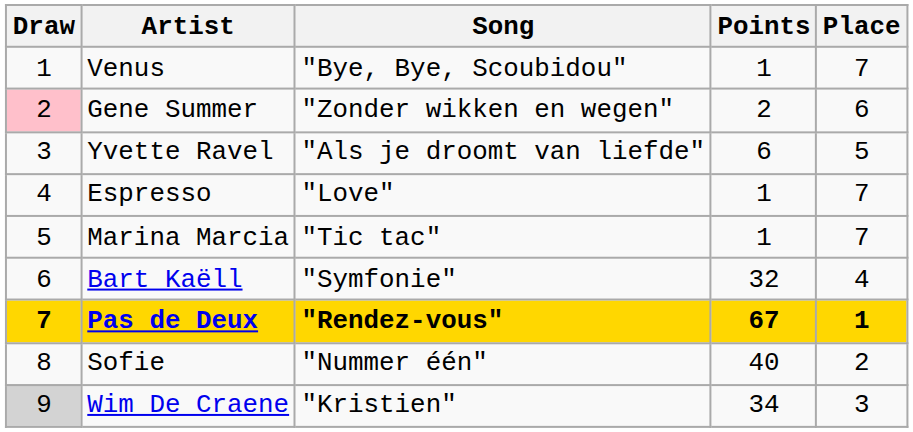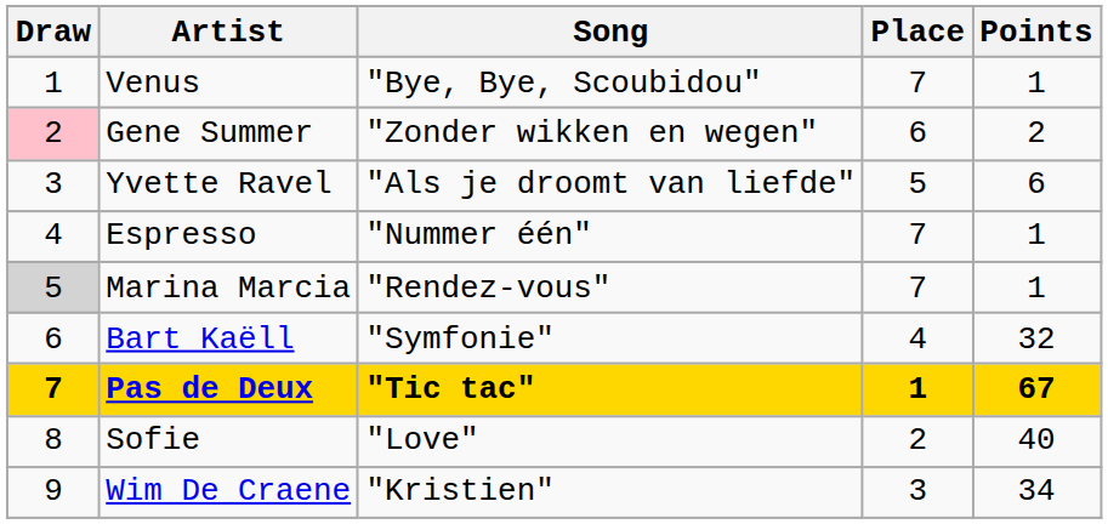 <table class="sortable wikitable" style="margin: 1em auto 1em auto; text-align:center;">
 <tr>
 <th>Draw</th>
 <th>Artist</th>
 <th>Song</th>
+<th>Place</th>
 <th>Points</th>
-<th>Place</th>
 </tr>
 <tr>
 <td>1</td>
 <td align="left">Venus</td>
 <td align="left">"Bye, Bye, Scoubidou"</td>
+<td>7</td>
 <td>1</td>
-<td>7</td>
 </tr>
 <tr>
 <td style="background: pink;">2</td>
 <td align="left">Gene Summer</td>
 <td align="left">"Zonder wikken en wegen"</td>
+<td>6</td>
 <td>2</td>
-<td>6</td>
 </tr>
 <tr>
 <td>3</td>
 <td align="left">Yvette Ravel</td>
 <td align="left">"Als je droomt van liefde"</td>
+<td>5</td>
 <td>6</td>
-<td>5</td>
 </tr>
 <tr>
 <td>4</td>
 <td align="left">Espresso</td>
-<td align="left">"Love"</td>
+<td align="left">"Nummer één"</td>
+<td>7</td>
 <td>1</td>
-<td>7</td>
 </tr>
 <tr>
-<td>5</td>
+<td style="background: lightgrey;">5</td>
 <td align="left">Marina Marcia</td>
-<td align="left">"Tic tac"</td>
+<td align="left">"Rendez-vous"</td>
+<td>7</td>
 <td>1</td>
-<td>7</td>
 </tr>
 <tr>
 <td>6</td>
 <td align="left"><a href='#'>Bart Kaëll</a></td>
 <td align="left">"Symfonie"</td>
+<td>4</td>
 <td>32</td>
-<td>4</td>
 </tr>
 <tr style="font-weight:bold;background:gold;">
 <td>7</td>
 <td align="left"><a href='#'>Pas de Deux</a></td>
-<td align="left">"Rendez-vous"</td>
+<td align="left">"Tic tac"</td>
+<td>1</td>
 <td>67</td>
-<td>1</td>
 </tr>
 <tr>
 <td>8</td>
 <td align="left">Sofie</td>
-<td align="left">"Nummer één"</td>
+<td align="left">"Love"</td>
+<td>2</td>
 <td>40</td>
-<td>2</td>
 </tr>
 <tr>
-<td style="background: lightgrey;">9</td>
+<td>9</td>
 <td align="left"><a href='#'>Wim De Craene</a></td>
 <td align="left">"Kristien"</td>
+<td>3</td>
 <td>34</td>
-<td>3</td>
 </tr>
 </table>
